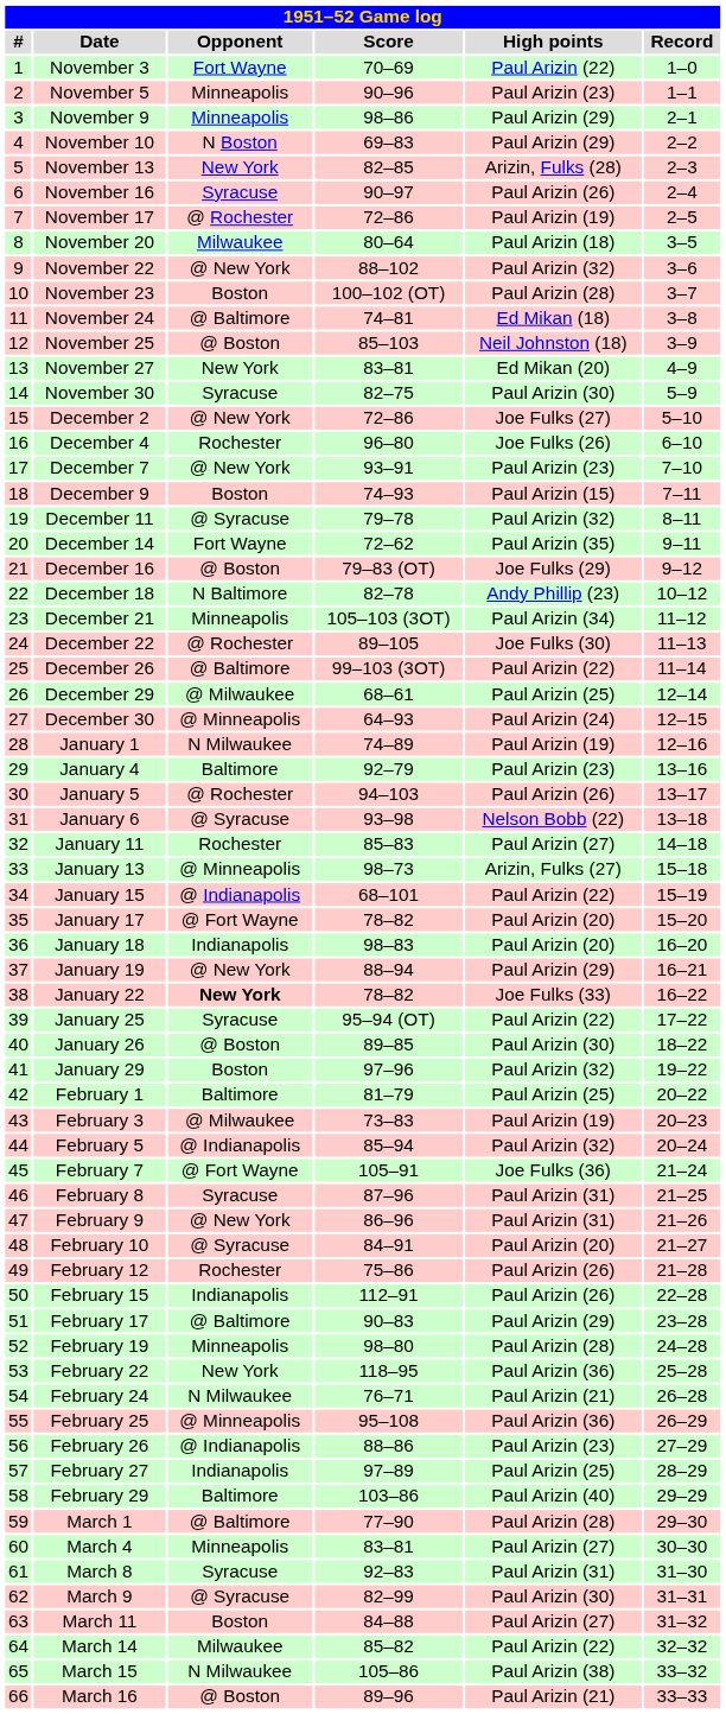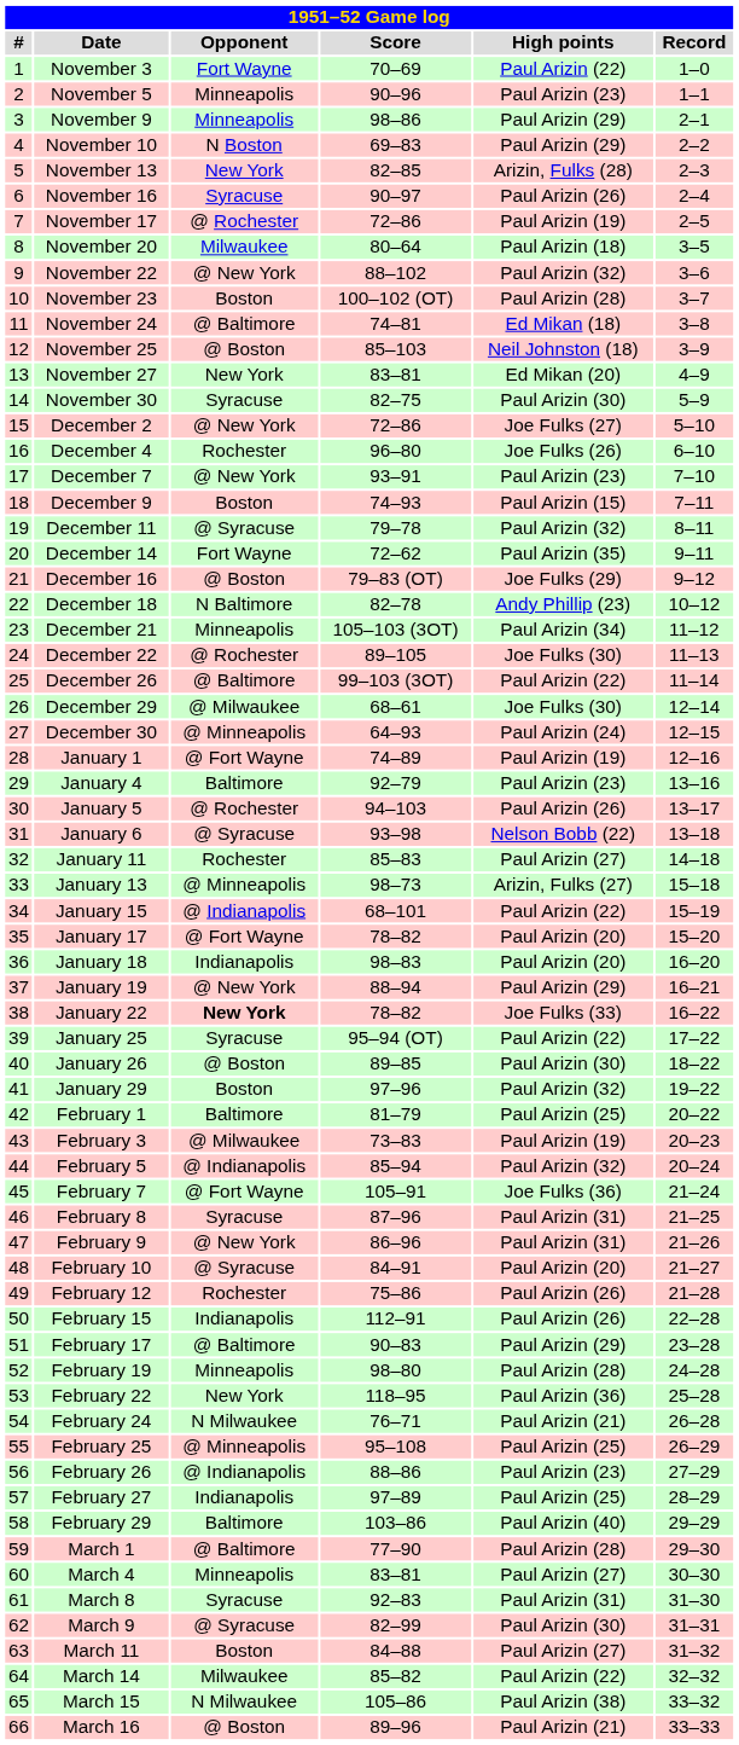 <table class="toccolours collapsible" width=50% style="clear:both; margin:1.5em auto; text-align:center">
 <tr>
 <th colspan=11 style="background:#0000FF; color:#FFD700;">1951–52 Game log</th>
 </tr>
 <tr align="center" bgcolor="#dddddd">
 <td><strong>#</strong></td>
 <td><strong>Date</strong></td>
 <td><strong>Opponent</strong></td>
 <td><strong>Score</strong></td>
 <td><strong>High points</strong></td>
 <td><strong>Record</strong></td>
 </tr>
 <tr align="center" bgcolor="#ccffcc">
 <td>1</td>
 <td>November 3</td>
 <td><a href='#'>Fort Wayne</a></td>
 <td>70–69</td>
 <td><a href='#'>Paul Arizin</a> (22)</td>
 <td>1–0</td>
 </tr>
 <tr align="center" bgcolor="#ffcccc">
 <td>2</td>
 <td>November 5</td>
 <td>Minneapolis</td>
 <td>90–96</td>
 <td>Paul Arizin (23)</td>
 <td>1–1</td>
 </tr>
 <tr align="center" bgcolor="#ccffcc">
 <td>3</td>
 <td>November 9</td>
 <td><a href='#'>Minneapolis</a></td>
 <td>98–86</td>
 <td>Paul Arizin (29)</td>
 <td>2–1</td>
 </tr>
 <tr align="center" bgcolor="#ffcccc">
 <td>4</td>
 <td>November 10</td>
 <td>N <a href='#'>Boston</a></td>
 <td>69–83</td>
 <td>Paul Arizin (29)</td>
 <td>2–2</td>
 </tr>
 <tr align="center" bgcolor="#ffcccc">
 <td>5</td>
 <td>November 13</td>
 <td><a href='#'>New York</a></td>
 <td>82–85</td>
 <td>Arizin, <a href='#'>Fulks</a> (28)</td>
 <td>2–3</td>
 </tr>
 <tr align="center" bgcolor="#ffcccc">
 <td>6</td>
 <td>November 16</td>
 <td><a href='#'>Syracuse</a></td>
 <td>90–97</td>
 <td>Paul Arizin (26)</td>
 <td>2–4</td>
 </tr>
 <tr align="center" bgcolor="#ffcccc">
 <td>7</td>
 <td>November 17</td>
 <td>@ <a href='#'>Rochester</a></td>
 <td>72–86</td>
 <td>Paul Arizin (19)</td>
 <td>2–5</td>
 </tr>
 <tr align="center" bgcolor="#ccffcc">
 <td>8</td>
 <td>November 20</td>
 <td><a href='#'>Milwaukee</a></td>
 <td>80–64</td>
 <td>Paul Arizin (18)</td>
 <td>3–5</td>
 </tr>
 <tr align="center" bgcolor="#ffcccc">
 <td>9</td>
 <td>November 22</td>
 <td>@ New York</td>
 <td>88–102</td>
 <td>Paul Arizin (32)</td>
 <td>3–6</td>
 </tr>
 <tr align="center" bgcolor="#ffcccc">
 <td>10</td>
 <td>November 23</td>
 <td>Boston</td>
 <td>100–102 (OT)</td>
 <td>Paul Arizin (28)</td>
 <td>3–7</td>
 </tr>
 <tr align="center" bgcolor="#ffcccc">
 <td>11</td>
 <td>November 24</td>
 <td>@ Baltimore</td>
 <td>74–81</td>
 <td><a href='#'>Ed Mikan</a> (18)</td>
 <td>3–8</td>
 </tr>
 <tr align="center" bgcolor="#ffcccc">
 <td>12</td>
 <td>November 25</td>
 <td>@ Boston</td>
 <td>85–103</td>
 <td><a href='#'>Neil Johnston</a> (18)</td>
 <td>3–9</td>
 </tr>
 <tr align="center" bgcolor="#ccffcc">
 <td>13</td>
 <td>November 27</td>
 <td>New York</td>
 <td>83–81</td>
 <td>Ed Mikan (20)</td>
 <td>4–9</td>
 </tr>
 <tr align="center" bgcolor="#ccffcc">
 <td>14</td>
 <td>November 30</td>
 <td>Syracuse</td>
 <td>82–75</td>
 <td>Paul Arizin (30)</td>
 <td>5–9</td>
 </tr>
 <tr align="center" bgcolor="#ffcccc">
 <td>15</td>
 <td>December 2</td>
 <td>@ New York</td>
 <td>72–86</td>
 <td>Joe Fulks (27)</td>
 <td>5–10</td>
 </tr>
 <tr align="center" bgcolor="#ccffcc">
 <td>16</td>
 <td>December 4</td>
 <td>Rochester</td>
 <td>96–80</td>
 <td>Joe Fulks (26)</td>
 <td>6–10</td>
 </tr>
 <tr align="center" bgcolor="#ccffcc">
 <td>17</td>
 <td>December 7</td>
 <td>@ New York</td>
 <td>93–91</td>
 <td>Paul Arizin (23)</td>
 <td>7–10</td>
 </tr>
 <tr align="center" bgcolor="#ffcccc">
 <td>18</td>
 <td>December 9</td>
 <td>Boston</td>
 <td>74–93</td>
 <td>Paul Arizin (15)</td>
 <td>7–11</td>
 </tr>
 <tr align="center" bgcolor="#ccffcc">
 <td>19</td>
 <td>December 11</td>
 <td>@ Syracuse</td>
 <td>79–78</td>
 <td>Paul Arizin (32)</td>
 <td>8–11</td>
 </tr>
 <tr align="center" bgcolor="#ccffcc">
 <td>20</td>
 <td>December 14</td>
 <td>Fort Wayne</td>
 <td>72–62</td>
 <td>Paul Arizin (35)</td>
 <td>9–11</td>
 </tr>
 <tr align="center" bgcolor="#ffcccc">
 <td>21</td>
 <td>December 16</td>
 <td>@ Boston</td>
 <td>79–83 (OT)</td>
 <td>Joe Fulks (29)</td>
 <td>9–12</td>
 </tr>
 <tr align="center" bgcolor="#ccffcc">
 <td>22</td>
 <td>December 18</td>
 <td>N Baltimore</td>
 <td>82–78</td>
 <td><a href='#'>Andy Phillip</a> (23)</td>
 <td>10–12</td>
 </tr>
 <tr align="center" bgcolor="#ccffcc">
 <td>23</td>
 <td>December 21</td>
 <td>Minneapolis</td>
 <td>105–103 (3OT)</td>
 <td>Paul Arizin (34)</td>
 <td>11–12</td>
 </tr>
 <tr align="center" bgcolor="#ffcccc">
 <td>24</td>
 <td>December 22</td>
 <td>@ Rochester</td>
 <td>89–105</td>
 <td>Joe Fulks (30)</td>
 <td>11–13</td>
 </tr>
 <tr align="center" bgcolor="#ffcccc">
 <td>25</td>
 <td>December 26</td>
 <td>@ Baltimore</td>
 <td>99–103 (3OT)</td>
 <td>Paul Arizin (22)</td>
 <td>11–14</td>
 </tr>
 <tr align="center" bgcolor="#ccffcc">
 <td>26</td>
 <td>December 29</td>
 <td>@ Milwaukee</td>
 <td>68–61</td>
-<td>Paul Arizin (25)</td>
+<td>Joe Fulks (30)</td>
 <td>12–14</td>
 </tr>
 <tr align="center" bgcolor="#ffcccc">
 <td>27</td>
 <td>December 30</td>
 <td>@ Minneapolis</td>
 <td>64–93</td>
 <td>Paul Arizin (24)</td>
 <td>12–15</td>
 </tr>
 <tr align="center" bgcolor="#ffcccc">
 <td>28</td>
 <td>January 1</td>
-<td>N Milwaukee</td>
+<td>@ Fort Wayne</td>
 <td>74–89</td>
 <td>Paul Arizin (19)</td>
 <td>12–16</td>
 </tr>
 <tr align="center" bgcolor="#ccffcc">
 <td>29</td>
 <td>January 4</td>
 <td>Baltimore</td>
 <td>92–79</td>
 <td>Paul Arizin (23)</td>
 <td>13–16</td>
 </tr>
 <tr align="center" bgcolor="#ffcccc">
 <td>30</td>
 <td>January 5</td>
 <td>@ Rochester</td>
 <td>94–103</td>
 <td>Paul Arizin (26)</td>
 <td>13–17</td>
 </tr>
 <tr align="center" bgcolor="#ffcccc">
 <td>31</td>
 <td>January 6</td>
 <td>@ Syracuse</td>
 <td>93–98</td>
 <td><a href='#'>Nelson Bobb</a> (22)</td>
 <td>13–18</td>
 </tr>
 <tr align="center" bgcolor="#ccffcc">
 <td>32</td>
 <td>January 11</td>
 <td>Rochester</td>
 <td>85–83</td>
 <td>Paul Arizin (27)</td>
 <td>14–18</td>
 </tr>
 <tr align="center" bgcolor="#ccffcc">
 <td>33</td>
 <td>January 13</td>
 <td>@ Minneapolis</td>
 <td>98–73</td>
 <td>Arizin, Fulks (27)</td>
 <td>15–18</td>
 </tr>
 <tr align="center" bgcolor="#ffcccc">
 <td>34</td>
 <td>January 15</td>
 <td>@ <a href='#'>Indianapolis</a></td>
 <td>68–101</td>
 <td>Paul Arizin (22)</td>
 <td>15–19</td>
 </tr>
 <tr align="center" bgcolor="#ffcccc">
 <td>35</td>
 <td>January 17</td>
 <td>@ Fort Wayne</td>
 <td>78–82</td>
 <td>Paul Arizin (20)</td>
 <td>15–20</td>
 </tr>
 <tr align="center" bgcolor="#ccffcc">
 <td>36</td>
 <td>January 18</td>
 <td>Indianapolis</td>
 <td>98–83</td>
 <td>Paul Arizin (20)</td>
 <td>16–20</td>
 </tr>
 <tr align="center" bgcolor="#ffcccc">
 <td>37</td>
 <td>January 19</td>
 <td>@ New York</td>
 <td>88–94</td>
 <td>Paul Arizin (29)</td>
 <td>16–21</td>
 </tr>
 <tr align="center" bgcolor="#ffcccc">
 <td>38</td>
 <td>January 22</td>
 <td><strong>New York</strong></td>
 <td>78–82</td>
 <td>Joe Fulks (33)</td>
 <td>16–22</td>
 </tr>
 <tr align="center" bgcolor="#ccffcc">
 <td>39</td>
 <td>January 25</td>
 <td>Syracuse</td>
 <td>95–94 (OT)</td>
 <td>Paul Arizin (22)</td>
 <td>17–22</td>
 </tr>
 <tr align="center" bgcolor="#ccffcc">
 <td>40</td>
 <td>January 26</td>
 <td>@ Boston</td>
 <td>89–85</td>
 <td>Paul Arizin (30)</td>
 <td>18–22</td>
 </tr>
 <tr align="center" bgcolor="#ccffcc">
 <td>41</td>
 <td>January 29</td>
 <td>Boston</td>
 <td>97–96</td>
 <td>Paul Arizin (32)</td>
 <td>19–22</td>
 </tr>
 <tr align="center" bgcolor="#ccffcc">
 <td>42</td>
 <td>February 1</td>
 <td>Baltimore</td>
 <td>81–79</td>
 <td>Paul Arizin (25)</td>
 <td>20–22</td>
 </tr>
 <tr align="center" bgcolor="#ffcccc">
 <td>43</td>
 <td>February 3</td>
 <td>@ Milwaukee</td>
 <td>73–83</td>
 <td>Paul Arizin (19)</td>
 <td>20–23</td>
 </tr>
 <tr align="center" bgcolor="#ffcccc">
 <td>44</td>
 <td>February 5</td>
 <td>@ Indianapolis</td>
 <td>85–94</td>
 <td>Paul Arizin (32)</td>
 <td>20–24</td>
 </tr>
 <tr align="center" bgcolor="#ccffcc">
 <td>45</td>
 <td>February 7</td>
 <td>@ Fort Wayne</td>
 <td>105–91</td>
 <td>Joe Fulks (36)</td>
 <td>21–24</td>
 </tr>
 <tr align="center" bgcolor="#ffcccc">
 <td>46</td>
 <td>February 8</td>
 <td>Syracuse</td>
 <td>87–96</td>
 <td>Paul Arizin (31)</td>
 <td>21–25</td>
 </tr>
 <tr align="center" bgcolor="#ffcccc">
 <td>47</td>
 <td>February 9</td>
 <td>@ New York</td>
 <td>86–96</td>
 <td>Paul Arizin (31)</td>
 <td>21–26</td>
 </tr>
 <tr align="center" bgcolor="#ffcccc">
 <td>48</td>
 <td>February 10</td>
 <td>@ Syracuse</td>
 <td>84–91</td>
 <td>Paul Arizin (20)</td>
 <td>21–27</td>
 </tr>
 <tr align="center" bgcolor="#ffcccc">
 <td>49</td>
 <td>February 12</td>
 <td>Rochester</td>
 <td>75–86</td>
 <td>Paul Arizin (26)</td>
 <td>21–28</td>
 </tr>
 <tr align="center" bgcolor="#ccffcc">
 <td>50</td>
 <td>February 15</td>
 <td>Indianapolis</td>
 <td>112–91</td>
 <td>Paul Arizin (26)</td>
 <td>22–28</td>
 </tr>
 <tr align="center" bgcolor="#ccffcc">
 <td>51</td>
 <td>February 17</td>
 <td>@ Baltimore</td>
 <td>90–83</td>
 <td>Paul Arizin (29)</td>
 <td>23–28</td>
 </tr>
 <tr align="center" bgcolor="#ccffcc">
 <td>52</td>
 <td>February 19</td>
 <td>Minneapolis</td>
 <td>98–80</td>
 <td>Paul Arizin (28)</td>
 <td>24–28</td>
 </tr>
 <tr align="center" bgcolor="#ccffcc">
 <td>53</td>
 <td>February 22</td>
 <td>New York</td>
 <td>118–95</td>
 <td>Paul Arizin (36)</td>
 <td>25–28</td>
 </tr>
 <tr align="center" bgcolor="#ccffcc">
 <td>54</td>
 <td>February 24</td>
 <td>N Milwaukee</td>
 <td>76–71</td>
 <td>Paul Arizin (21)</td>
 <td>26–28</td>
 </tr>
 <tr align="center" bgcolor="#ffcccc">
 <td>55</td>
 <td>February 25</td>
 <td>@ Minneapolis</td>
 <td>95–108</td>
-<td>Paul Arizin (36)</td>
+<td>Paul Arizin (25)</td>
 <td>26–29</td>
 </tr>
 <tr align="center" bgcolor="#ccffcc">
 <td>56</td>
 <td>February 26</td>
 <td>@ Indianapolis</td>
 <td>88–86</td>
 <td>Paul Arizin (23)</td>
 <td>27–29</td>
 </tr>
 <tr align="center" bgcolor="#ccffcc">
 <td>57</td>
 <td>February 27</td>
 <td>Indianapolis</td>
 <td>97–89</td>
 <td>Paul Arizin (25)</td>
 <td>28–29</td>
 </tr>
 <tr align="center" bgcolor="#ccffcc">
 <td>58</td>
 <td>February 29</td>
 <td>Baltimore</td>
 <td>103–86</td>
 <td>Paul Arizin (40)</td>
 <td>29–29</td>
 </tr>
 <tr align="center" bgcolor="#ffcccc">
 <td>59</td>
 <td>March 1</td>
 <td>@ Baltimore</td>
 <td>77–90</td>
 <td>Paul Arizin (28)</td>
 <td>29–30</td>
 </tr>
 <tr align="center" bgcolor="#ccffcc">
 <td>60</td>
 <td>March 4</td>
 <td>Minneapolis</td>
 <td>83–81</td>
 <td>Paul Arizin (27)</td>
 <td>30–30</td>
 </tr>
 <tr align="center" bgcolor="#ccffcc">
 <td>61</td>
 <td>March 8</td>
 <td>Syracuse</td>
 <td>92–83</td>
 <td>Paul Arizin (31)</td>
 <td>31–30</td>
 </tr>
 <tr align="center" bgcolor="#ffcccc">
 <td>62</td>
 <td>March 9</td>
 <td>@ Syracuse</td>
 <td>82–99</td>
 <td>Paul Arizin (30)</td>
 <td>31–31</td>
 </tr>
 <tr align="center" bgcolor="#ffcccc">
 <td>63</td>
 <td>March 11</td>
 <td>Boston</td>
 <td>84–88</td>
 <td>Paul Arizin (27)</td>
 <td>31–32</td>
 </tr>
 <tr align="center" bgcolor="#ccffcc">
 <td>64</td>
 <td>March 14</td>
 <td>Milwaukee</td>
 <td>85–82</td>
 <td>Paul Arizin (22)</td>
 <td>32–32</td>
 </tr>
 <tr align="center" bgcolor="#ccffcc">
 <td>65</td>
 <td>March 15</td>
 <td>N Milwaukee</td>
 <td>105–86</td>
 <td>Paul Arizin (38)</td>
 <td>33–32</td>
 </tr>
 <tr align="center" bgcolor="#ffcccc">
 <td>66</td>
 <td>March 16</td>
 <td>@ Boston</td>
 <td>89–96</td>
 <td>Paul Arizin (21)</td>
 <td>33–33</td>
 </tr>
 </table>
